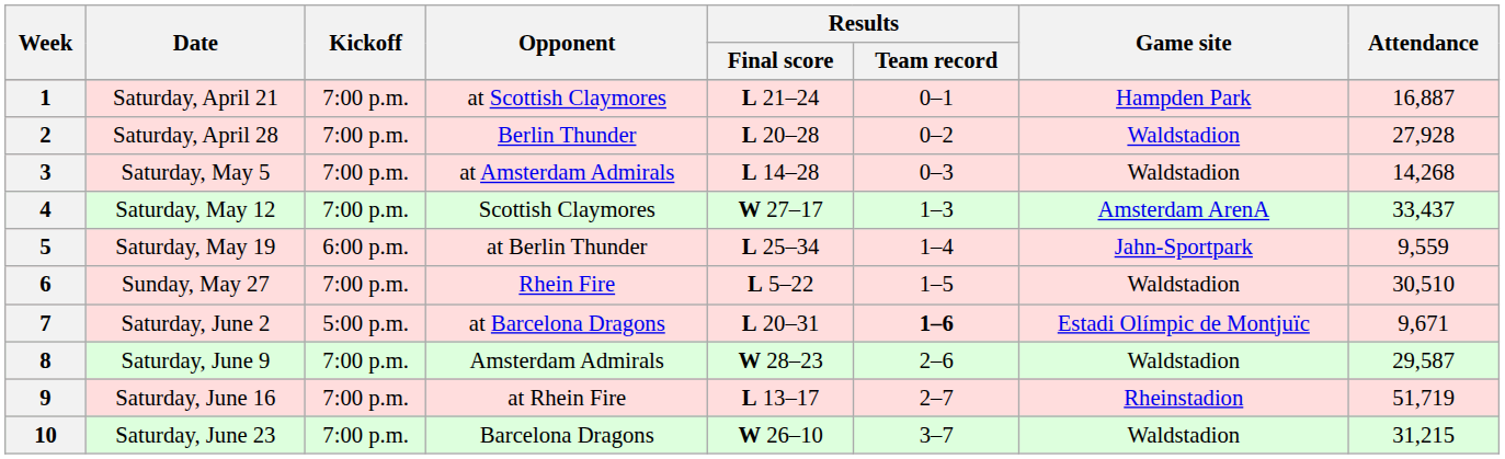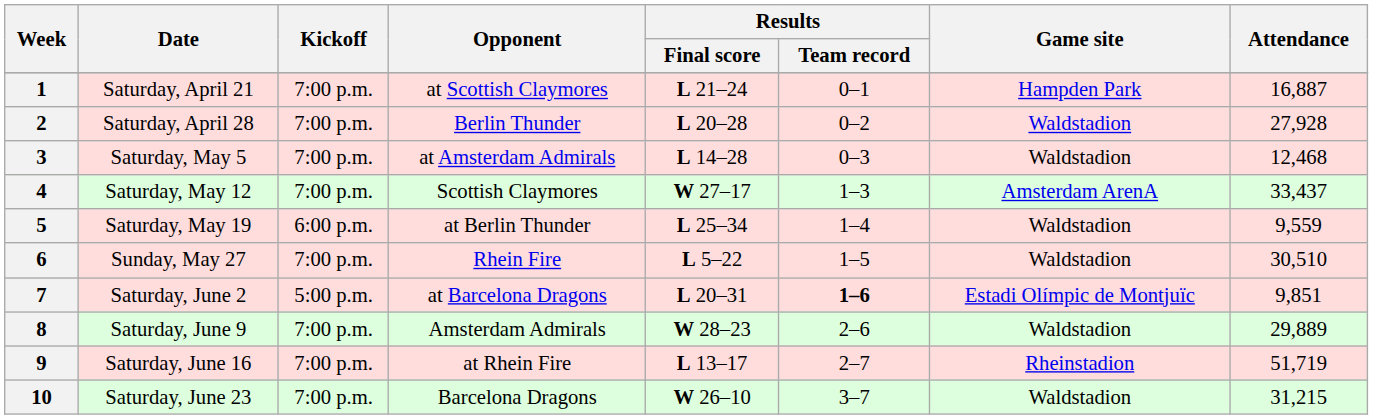 <table class="wikitable" style="font-size:95%; text-align:center; width:66em">
 <tr>
 <th rowspan="2">Week</th>
 <th rowspan="2">Date</th>
 <th rowspan="2">Kickoff </th>
 <th rowspan="2">Opponent</th>
 <th colspan="2">Results</th>
 <th rowspan="2">Game site</th>
 <th rowspan="2">Attendance</th>
 </tr>
 <tr>
 <th>Final score</th>
 <th>Team record</th>
 </tr>
 <tr>
 </tr>
 <tr bgcolor="#FFDDDD">
 <th>1</th>
 <td>Saturday, April 21</td>
 <td>7:00 p.m.</td>
 <td>at <a href='#'>Scottish Claymores</a></td>
 <td><strong>L</strong> 21–24</td>
 <td>0–1</td>
 <td><a href='#'>Hampden Park</a></td>
 <td>16,887</td>
 </tr>
 <tr bgcolor="#FFDDDD">
 <th>2</th>
 <td>Saturday, April 28</td>
 <td>7:00 p.m.</td>
 <td><a href='#'>Berlin Thunder</a></td>
 <td><strong>L</strong> 20–28</td>
 <td>0–2</td>
 <td><a href='#'>Waldstadion</a></td>
 <td>27,928</td>
 </tr>
 <tr bgcolor="#FFDDDD">
 <th>3</th>
 <td>Saturday, May 5</td>
 <td>7:00 p.m.</td>
 <td>at <a href='#'>Amsterdam Admirals</a></td>
 <td><strong>L</strong> 14–28</td>
 <td>0–3</td>
 <td>Waldstadion</td>
-<td>14,268</td>
+<td>12,468</td>
 </tr>
 <tr bgcolor="#DDFFDD">
 <th>4</th>
 <td>Saturday, May 12</td>
 <td>7:00 p.m.</td>
 <td>Scottish Claymores</td>
 <td><strong>W</strong> 27–17</td>
 <td>1–3</td>
 <td><a href='#'>Amsterdam ArenA</a></td>
 <td>33,437</td>
 </tr>
 <tr bgcolor="#FFDDDD">
 <th>5</th>
 <td>Saturday, May 19</td>
 <td>6:00 p.m.</td>
 <td>at Berlin Thunder</td>
 <td><strong>L</strong> 25–34</td>
 <td>1–4</td>
-<td><a href='#'>Jahn-Sportpark</a></td>
+<td>Waldstadion</td>
 <td>9,559</td>
 </tr>
 <tr bgcolor="#FFDDDD">
 <th>6</th>
 <td>Sunday, May 27</td>
 <td>7:00 p.m.</td>
 <td><a href='#'>Rhein Fire</a></td>
 <td><strong>L</strong> 5–22</td>
 <td>1–5</td>
 <td>Waldstadion</td>
 <td>30,510</td>
 </tr>
 <tr bgcolor="#FFDDDD">
 <th>7</th>
 <td>Saturday, June 2</td>
 <td>5:00 p.m.</td>
 <td>at <a href='#'>Barcelona Dragons</a></td>
 <td><strong>L</strong> 20–31</td>
 <td><strong>1–6</strong></td>
 <td><a href='#'>Estadi Olímpic de Montjuïc</a></td>
-<td>9,671</td>
+<td>9,851</td>
 </tr>
 <tr bgcolor="#DDFFDD">
 <th>8</th>
 <td>Saturday, June 9</td>
 <td>7:00 p.m.</td>
 <td>Amsterdam Admirals</td>
 <td><strong>W</strong> 28–23</td>
 <td>2–6</td>
 <td>Waldstadion</td>
-<td>29,587</td>
+<td>29,889</td>
 </tr>
 <tr bgcolor="#FFDDDD">
 <th>9</th>
 <td>Saturday, June 16</td>
 <td>7:00 p.m.</td>
 <td>at Rhein Fire</td>
 <td><strong>L</strong> 13–17</td>
 <td>2–7</td>
 <td><a href='#'>Rheinstadion</a></td>
 <td>51,719</td>
 </tr>
 <tr bgcolor="#DDFFDD">
 <th>10</th>
 <td>Saturday, June 23</td>
 <td>7:00 p.m.</td>
 <td>Barcelona Dragons</td>
 <td><strong>W</strong> 26–10</td>
 <td>3–7</td>
 <td>Waldstadion</td>
 <td>31,215</td>
 </tr>
 </table>
